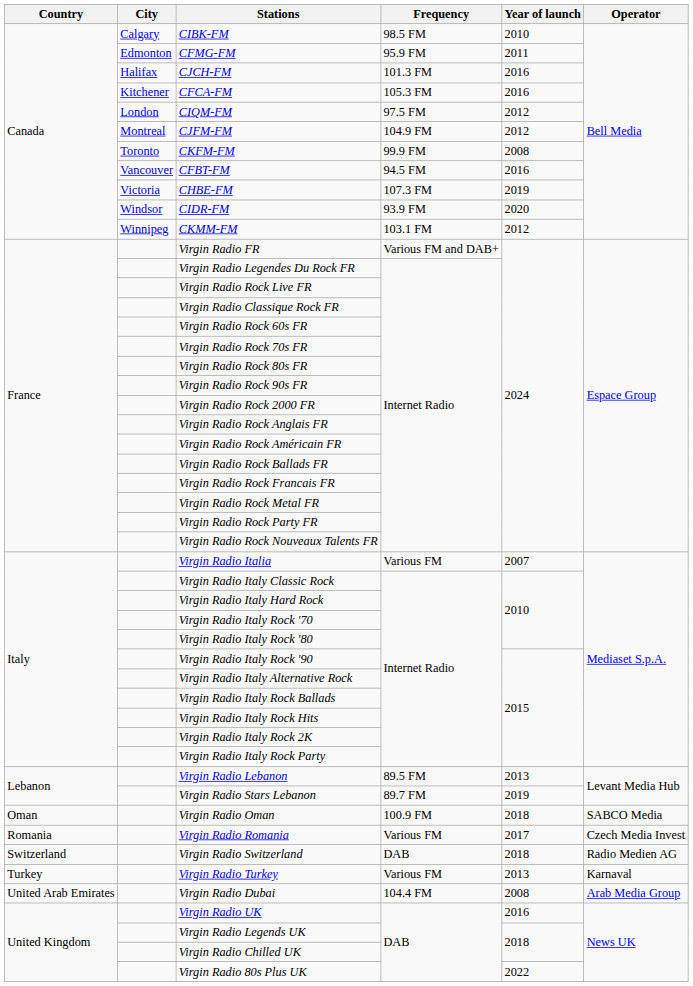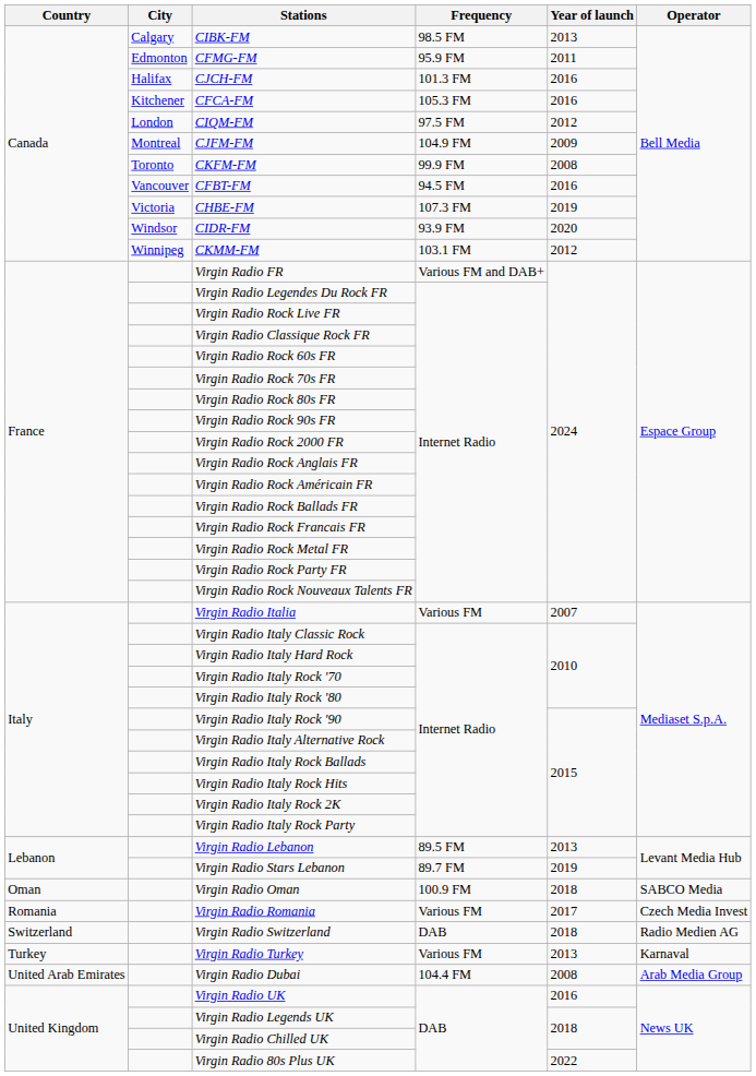 <table class="wikitable">
 <tr>
 <th>Country</th>
 <th>City</th>
 <th>Stations</th>
 <th>Frequency</th>
 <th>Year of launch</th>
 <th>Operator</th>
 </tr>
 <tr>
 <td rowspan="11">Canada</td>
 <td><a href='#'>Calgary</a></td>
 <td><em><a href='#'>CIBK-FM</a></em></td>
 <td>98.5 FM</td>
-<td>2010</td>
+<td>2013</td>
 <td rowspan="11"><a href='#'>Bell Media</a></td>
 </tr>
 <tr>
 <td><a href='#'>Edmonton</a></td>
 <td><em><a href='#'>CFMG-FM</a></em></td>
 <td>95.9 FM</td>
 <td>2011</td>
 </tr>
 <tr>
 <td><a href='#'>Halifax</a></td>
 <td><em><a href='#'>CJCH-FM</a></em></td>
 <td>101.3 FM</td>
 <td>2016</td>
 </tr>
 <tr>
 <td><a href='#'>Kitchener</a></td>
 <td><em><a href='#'>CFCA-FM</a></em></td>
 <td>105.3 FM</td>
 <td>2016</td>
 </tr>
 <tr>
 <td><a href='#'>London</a></td>
 <td><em><a href='#'>CIQM-FM</a></em></td>
 <td>97.5 FM</td>
 <td>2012</td>
 </tr>
 <tr>
 <td><a href='#'>Montreal</a></td>
 <td><em><a href='#'>CJFM-FM</a></em></td>
 <td>104.9 FM</td>
-<td>2012</td>
+<td>2009</td>
 </tr>
 <tr>
 <td><a href='#'>Toronto</a></td>
 <td><em><a href='#'>CKFM-FM</a></em></td>
 <td>99.9 FM</td>
 <td>2008</td>
 </tr>
 <tr>
 <td><a href='#'>Vancouver</a></td>
 <td><em><a href='#'>CFBT-FM</a></em></td>
 <td>94.5 FM</td>
 <td>2016</td>
 </tr>
 <tr>
 <td><a href='#'>Victoria</a></td>
 <td><em><a href='#'>CHBE-FM</a></em></td>
 <td>107.3 FM</td>
 <td>2019</td>
 </tr>
 <tr>
 <td><a href='#'>Windsor</a></td>
 <td><em><a href='#'>CIDR-FM</a></em></td>
 <td>93.9 FM</td>
 <td>2020</td>
 </tr>
 <tr>
 <td><a href='#'>Winnipeg</a></td>
 <td><em><a href='#'>CKMM-FM</a></em></td>
 <td>103.1 FM</td>
 <td>2012</td>
 </tr>
 <tr>
 <td rowspan="16">France</td>
 <td></td>
 <td><em>Virgin Radio FR</em></td>
 <td>Various FM and DAB+</td>
 <td rowspan="16">2024</td>
 <td rowspan="16"><a href='#'>Espace Group</a></td>
 </tr>
 <tr>
 <td></td>
 <td><em>Virgin Radio Legendes Du Rock FR</em></td>
 <td rowspan="15">Internet Radio</td>
 </tr>
 <tr>
 <td></td>
 <td><em>Virgin Radio Rock Live FR</em></td>
 </tr>
 <tr>
 <td></td>
 <td><em>Virgin Radio Classique Rock FR</em></td>
 </tr>
 <tr>
 <td></td>
 <td><em>Virgin Radio Rock 60s FR</em></td>
 </tr>
 <tr>
 <td></td>
 <td><em>Virgin Radio Rock 70s FR</em></td>
 </tr>
 <tr>
 <td></td>
 <td><em>Virgin Radio Rock 80s FR</em></td>
 </tr>
 <tr>
 <td></td>
 <td><em>Virgin Radio Rock 90s FR</em></td>
 </tr>
 <tr>
 <td></td>
 <td><em>Virgin Radio Rock 2000 FR</em></td>
 </tr>
 <tr>
 <td></td>
 <td><em>Virgin Radio Rock Anglais FR</em></td>
 </tr>
 <tr>
 <td></td>
 <td><em>Virgin Radio Rock Américain FR</em></td>
 </tr>
 <tr>
 <td></td>
 <td><em>Virgin Radio Rock Ballads FR</em></td>
 </tr>
 <tr>
 <td></td>
 <td><em>Virgin Radio Rock Francais FR</em></td>
 </tr>
 <tr>
 <td></td>
 <td><em>Virgin Radio Rock Metal FR</em></td>
 </tr>
 <tr>
 <td></td>
 <td><em>Virgin Radio Rock Party FR</em></td>
 </tr>
 <tr>
 <td></td>
 <td><em>Virgin Radio Rock Nouveaux Talents FR</em></td>
 </tr>
 <tr>
 <td rowspan="11">Italy</td>
 <td></td>
 <td><em><a href='#'>Virgin Radio Italia</a></em></td>
 <td>Various FM</td>
 <td>2007</td>
 <td rowspan="11"><a href='#'>Mediaset S.p.A.</a></td>
 </tr>
 <tr>
 <td></td>
 <td><em>Virgin Radio Italy Classic Rock</em></td>
 <td rowspan="10">Internet Radio</td>
 <td rowspan="4">2010</td>
 </tr>
 <tr>
 <td></td>
 <td><em>Virgin Radio Italy Hard Rock</em></td>
 </tr>
 <tr>
 <td></td>
 <td><em>Virgin Radio Italy Rock '70</em></td>
 </tr>
 <tr>
 <td></td>
 <td><em>Virgin Radio Italy Rock '80</em></td>
 </tr>
 <tr>
 <td></td>
 <td><em>Virgin Radio Italy Rock '90</em></td>
 <td rowspan="6">2015</td>
 </tr>
 <tr>
 <td></td>
 <td><em>Virgin Radio Italy Alternative Rock</em></td>
 </tr>
 <tr>
 <td></td>
 <td><em>Virgin Radio Italy Rock Ballads</em></td>
 </tr>
 <tr>
 <td></td>
 <td><em>Virgin Radio Italy Rock Hits</em></td>
 </tr>
 <tr>
 <td></td>
 <td><em>Virgin Radio Italy Rock 2K</em></td>
 </tr>
 <tr>
 <td></td>
 <td><em>Virgin Radio Italy Rock Party</em></td>
 </tr>
 <tr>
 <td rowspan="2">Lebanon</td>
 <td></td>
 <td><em><a href='#'>Virgin Radio Lebanon</a></em></td>
 <td>89.5 FM</td>
 <td>2013</td>
 <td rowspan="2">Levant Media Hub</td>
 </tr>
 <tr>
 <td></td>
 <td><em>Virgin Radio Stars Lebanon</em></td>
 <td>89.7 FM</td>
 <td>2019</td>
 </tr>
 <tr>
 <td>Oman</td>
 <td></td>
 <td><em>Virgin Radio Oman</em></td>
 <td>100.9 FM</td>
 <td>2018</td>
 <td>SABCO Media</td>
 </tr>
 <tr>
 <td>Romania</td>
 <td></td>
 <td><em><a href='#'>Virgin Radio Romania</a></em></td>
 <td>Various FM</td>
 <td>2017</td>
 <td>Czech Media Invest</td>
 </tr>
 <tr>
 <td>Switzerland</td>
 <td></td>
 <td><em>Virgin Radio Switzerland</em></td>
 <td>DAB</td>
 <td>2018</td>
 <td>Radio Medien AG</td>
 </tr>
 <tr>
 <td>Turkey</td>
 <td></td>
 <td><em><a href='#'>Virgin Radio Turkey</a></em></td>
 <td>Various FM</td>
 <td>2013</td>
 <td>Karnaval</td>
 </tr>
 <tr>
 <td>United Arab Emirates</td>
 <td></td>
 <td><em>Virgin Radio Dubai</em></td>
 <td>104.4 FM</td>
 <td>2008</td>
 <td><a href='#'>Arab Media Group</a></td>
 </tr>
 <tr>
 <td rowspan="4">United Kingdom</td>
 <td></td>
 <td><em><a href='#'>Virgin Radio UK</a></em></td>
 <td rowspan="4">DAB</td>
 <td>2016</td>
 <td rowspan="4"><a href='#'>News UK</a></td>
 </tr>
 <tr>
 <td></td>
 <td><em>Virgin Radio Legends UK</em></td>
 <td rowspan="2">2018</td>
 </tr>
 <tr>
 <td></td>
 <td><em>Virgin Radio Chilled UK</em></td>
 </tr>
 <tr>
 <td></td>
 <td><em>Virgin Radio 80s Plus UK</em></td>
 <td rowspan="1">2022</td>
 </tr>
 </table>
